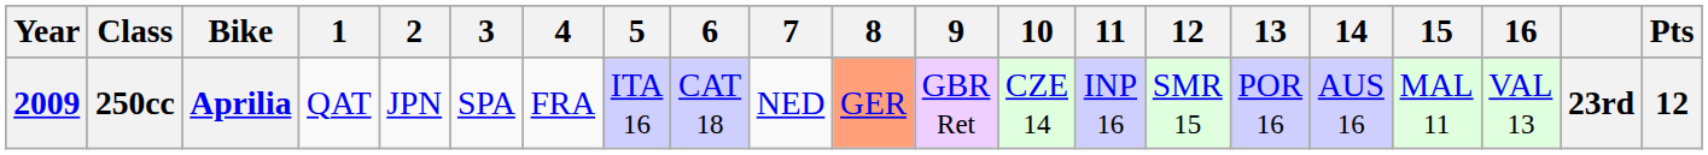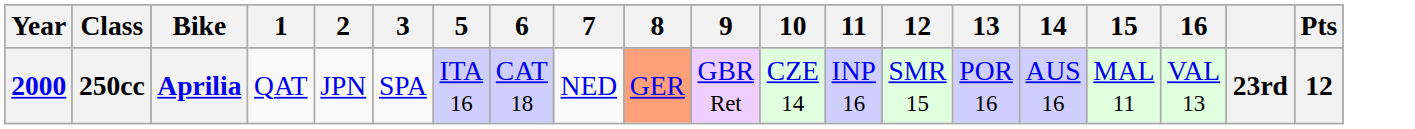 <table class="wikitable" style="text-align:center">
 <tr>
 <th>Year</th>
 <th>Class</th>
 <th>Bike</th>
 <th>1</th>
 <th>2</th>
 <th>3</th>
-<th>4</th>
 <th>5</th>
 <th>6</th>
 <th>7</th>
 <th>8</th>
 <th>9</th>
 <th>10</th>
 <th>11</th>
 <th>12</th>
 <th>13</th>
 <th>14</th>
 <th>15</th>
 <th>16</th>
 <th></th>
 <th>Pts</th>
 </tr>
 <tr>
-<th><a href='#'>2009</a></th>
+<th><a href='#'>2000</a></th>
 <th>250cc</th>
 <th><a href='#'>Aprilia</a></th>
 <td><a href='#'>QAT</a><br><small></small></td>
 <td><a href='#'>JPN</a><br><small></small></td>
 <td><a href='#'>SPA</a><br><small></small></td>
-<td><a href='#'>FRA</a><br><small></small></td>
 <td style="background:#CFCFFF;"><a href='#'>ITA</a><br><small>16</small></td>
 <td style="background:#CFCFFF;"><a href='#'>CAT</a><br><small>18</small></td>
 <td><a href='#'>NED</a></td>
 <td style="background: lightsalmon;"><a href='#'>GER</a></td>
 <td style="background:#efcfff;"><a href='#'>GBR</a><br><small>Ret</small></td>
 <td style="background:#dfffdf;"><a href='#'>CZE</a><br><small>14</small></td>
 <td style="background:#CFCFFF;"><a href='#'>INP</a><br><small>16</small></td>
 <td style="background:#dfffdf;"><a href='#'>SMR</a><br><small>15</small></td>
 <td style="background:#CFCFFF;"><a href='#'>POR</a><br><small>16</small></td>
 <td style="background:#CFCFFF;"><a href='#'>AUS</a><br><small>16</small></td>
 <td style="background:#dfffdf;"><a href='#'>MAL</a><br><small>11</small></td>
 <td style="background:#dfffdf;"><a href='#'>VAL</a><br><small>13</small></td>
 <th>23rd</th>
 <th>12</th>
 </tr>
 </table>
